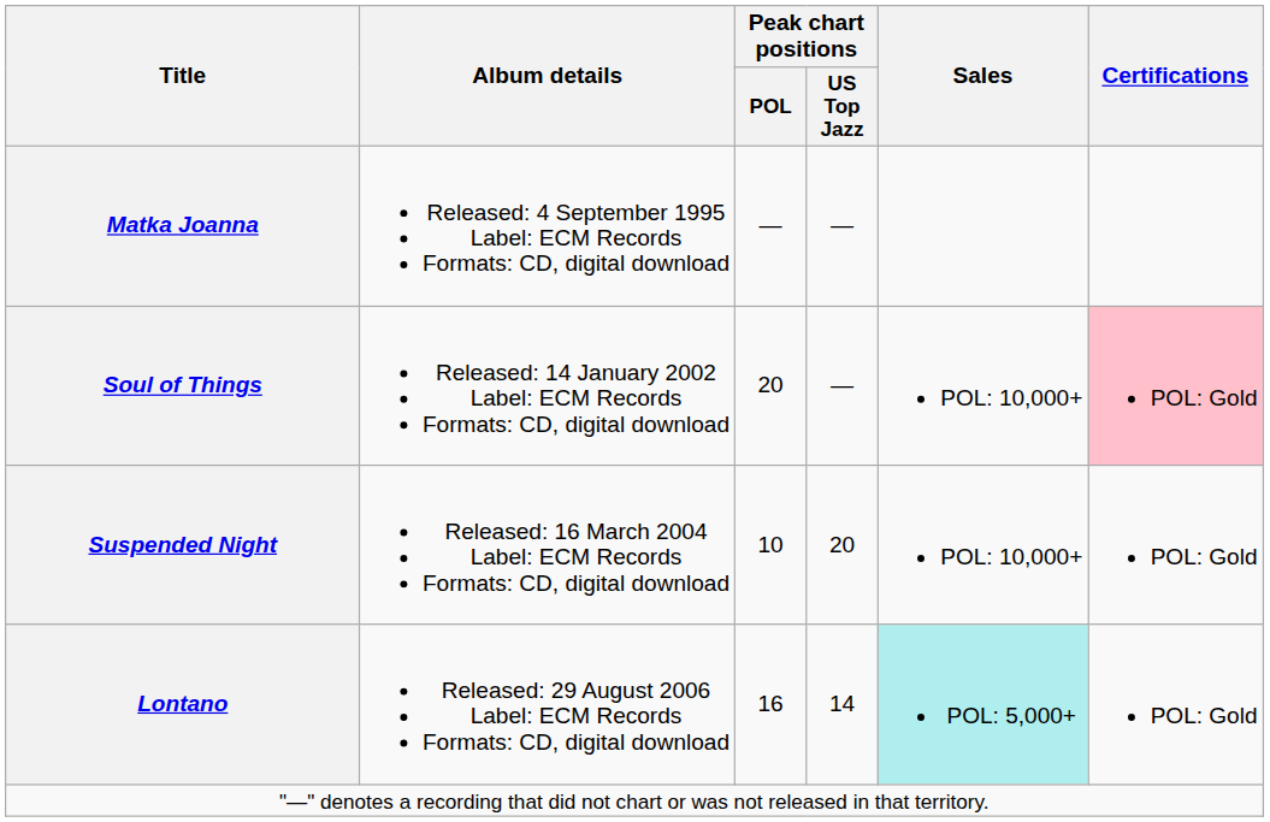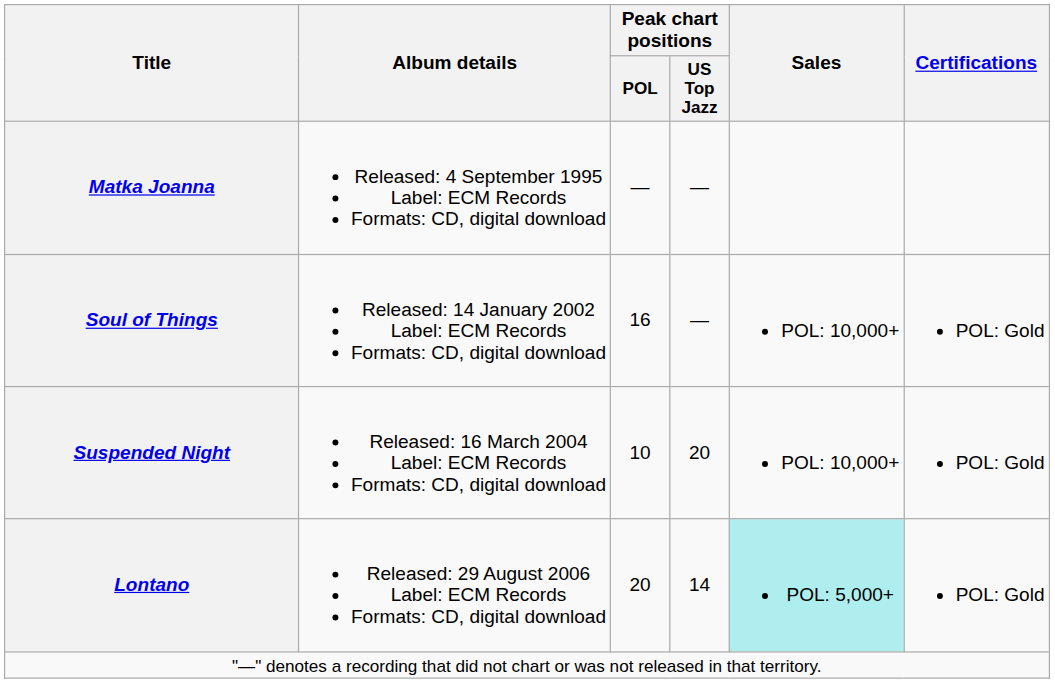 <table class="wikitable plainrowheaders" style="text-align:center;">
 <tr>
 <th scope="col" rowspan="2" style="width:15em;">Title</th>
 <th scope="col" rowspan="2">Album details</th>
 <th scope="col" colspan="2">Peak chart positions</th>
 <th scope="col" rowspan="2">Sales</th>
 <th scope="col" rowspan="2"><a href='#'>Certifications</a></th>
 </tr>
 <tr>
 <th scope="col" style="width:3em;font-size:90%;">POL<br></th>
 <th scope="col" style="width:3em;font-size:90%;">US<br>Top<br>Jazz<br></th>
 </tr>
 <tr>
 <th scope="row"><em><a href='#'>Matka Joanna</a></em></th>
 <td><br><ul><li>Released: 4 September 1995</li><li>Label: ECM Records</li><li>Formats: CD, digital download</li></ul></td>
 <td>—</td>
 <td>—</td>
 <td></td>
 <td></td>
 </tr>
 <tr>
 <th scope="row"><em><a href='#'>Soul of Things</a></em></th>
 <td><br><ul><li>Released: 14 January 2002</li><li>Label: ECM Records</li><li>Formats: CD, digital download</li></ul></td>
-<td>20</td>
+<td>16</td>
 <td>—</td>
 <td><br><ul><li>POL: 10,000+</li></ul></td>
-<td style="background: pink;"><br><ul><li>POL: Gold</li></ul></td>
+<td><br><ul><li>POL: Gold</li></ul></td>
 </tr>
 <tr>
 <th scope="row"><em><a href='#'>Suspended Night</a></em></th>
 <td><br><ul><li>Released: 16 March 2004</li><li>Label: ECM Records</li><li>Formats: CD, digital download</li></ul></td>
 <td>10</td>
 <td>20</td>
 <td><br><ul><li>POL: 10,000+</li></ul></td>
 <td><br><ul><li>POL: Gold</li></ul></td>
 </tr>
 <tr>
 <th scope="row"><em><a href='#'>Lontano</a></em></th>
 <td><br><ul><li>Released: 29 August 2006</li><li>Label: ECM Records</li><li>Formats: CD, digital download</li></ul></td>
-<td>16</td>
+<td>20</td>
 <td>14</td>
 <td style="background: paleturquoise;"><br><ul><li>POL: 5,000+</li></ul></td>
 <td><br><ul><li>POL: Gold</li></ul></td>
 </tr>
 <tr>
 <td colspan="20" style="font-size:90%">"—" denotes a recording that did not chart or was not released in that territory.</td>
 </tr>
 </table>
